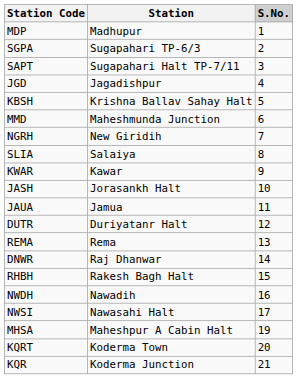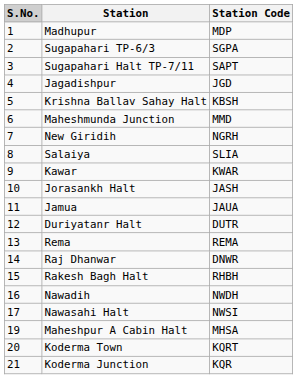 <table class="wikitable sortable" style="margin:1em auto;">
 <tr>
+<th style="background-color:#cfcfcf;"  align="center">S.No.</th>
+<th>Station</th>
 <th>Station Code</th>
-<th>Station</th>
-<th style="background-color:#cfcfcf;"  align="center">S.No.</th>
 </tr>
 <tr>
+<td>1</td>
+<td>Madhupur</td>
 <td>MDP</td>
-<td>Madhupur</td>
-<td>1</td>
 </tr>
 <tr>
+<td>2</td>
+<td>Sugapahari TP-6/3</td>
 <td>SGPA</td>
-<td>Sugapahari TP-6/3</td>
-<td>2</td>
 </tr>
 <tr>
+<td>3</td>
+<td>Sugapahari Halt TP-7/11</td>
 <td>SAPT</td>
-<td>Sugapahari Halt TP-7/11</td>
-<td>3</td>
 </tr>
 <tr>
+<td>4</td>
+<td>Jagadishpur</td>
 <td>JGD</td>
-<td>Jagadishpur</td>
-<td>4</td>
 </tr>
 <tr>
+<td>5</td>
+<td>Krishna Ballav Sahay Halt</td>
 <td>KBSH</td>
-<td>Krishna Ballav Sahay Halt</td>
-<td>5</td>
 </tr>
 <tr>
+<td>6</td>
+<td>Maheshmunda Junction</td>
 <td>MMD</td>
-<td>Maheshmunda Junction</td>
-<td>6</td>
 </tr>
 <tr>
+<td>7</td>
+<td>New Giridih</td>
 <td>NGRH</td>
-<td>New Giridih</td>
-<td>7</td>
 </tr>
 <tr>
+<td>8</td>
+<td>Salaiya</td>
 <td>SLIA</td>
-<td>Salaiya</td>
-<td>8</td>
 </tr>
 <tr>
+<td>9</td>
+<td>Kawar</td>
 <td>KWAR</td>
-<td>Kawar</td>
-<td>9</td>
 </tr>
 <tr>
+<td>10</td>
+<td>Jorasankh Halt</td>
 <td>JASH</td>
-<td>Jorasankh Halt</td>
-<td>10</td>
 </tr>
 <tr>
+<td>11</td>
+<td>Jamua</td>
 <td>JAUA</td>
-<td>Jamua</td>
-<td>11</td>
 </tr>
 <tr>
+<td>12</td>
+<td>Duriyatanr Halt</td>
 <td>DUTR</td>
-<td>Duriyatanr Halt</td>
-<td>12</td>
 </tr>
 <tr>
+<td>13</td>
+<td>Rema</td>
 <td>REMA</td>
-<td>Rema</td>
-<td>13</td>
 </tr>
 <tr>
+<td>14</td>
+<td>Raj Dhanwar</td>
 <td>DNWR</td>
-<td>Raj Dhanwar</td>
-<td>14</td>
 </tr>
 <tr>
+<td>15</td>
+<td>Rakesh Bagh Halt</td>
 <td>RHBH</td>
-<td>Rakesh Bagh Halt</td>
-<td>15</td>
 </tr>
 <tr>
+<td>16</td>
+<td>Nawadih</td>
 <td>NWDH</td>
-<td>Nawadih</td>
-<td>16</td>
 </tr>
 <tr>
+<td>17</td>
+<td>Nawasahi Halt</td>
 <td>NWSI</td>
-<td>Nawasahi Halt</td>
-<td>17</td>
 </tr>
 <tr>
+<td>19</td>
+<td>Maheshpur A Cabin Halt</td>
 <td>MHSA</td>
-<td>Maheshpur A Cabin Halt</td>
-<td>19</td>
 </tr>
 <tr>
+<td>20</td>
+<td>Koderma Town</td>
 <td>KQRT</td>
-<td>Koderma Town</td>
-<td>20</td>
 </tr>
 <tr>
+<td>21</td>
+<td>Koderma Junction</td>
 <td>KQR</td>
-<td>Koderma Junction</td>
-<td>21</td>
 </tr>
 </table>
